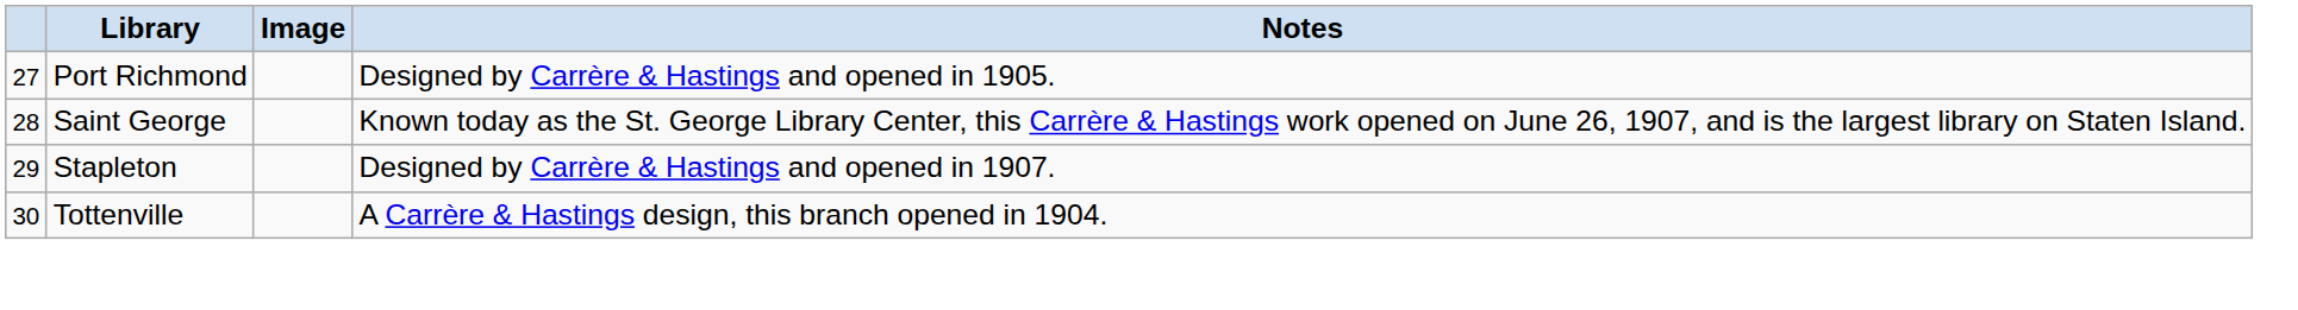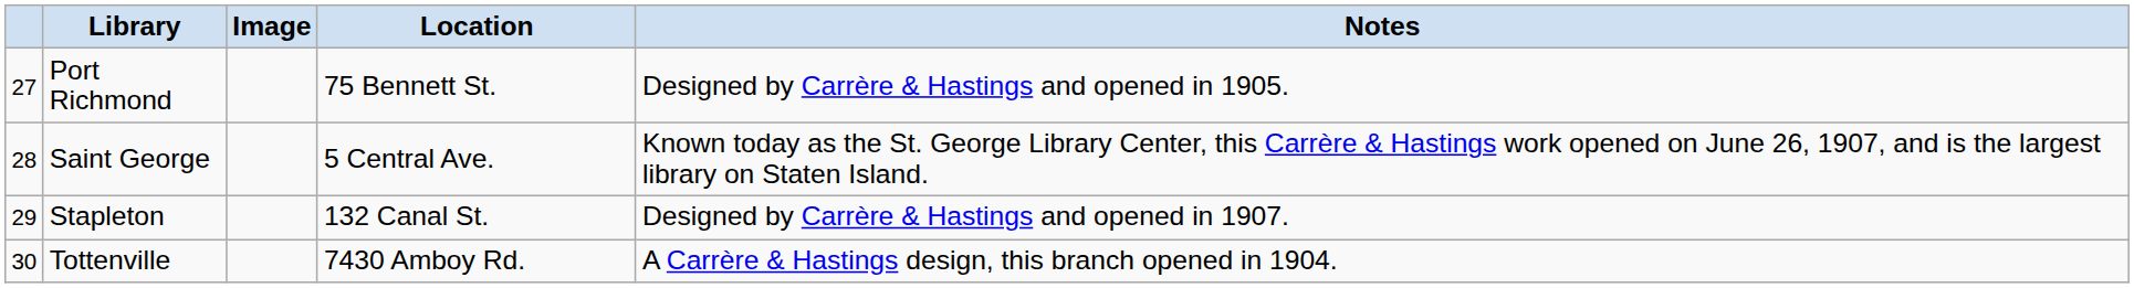 <table class="wikitable sortable" align="center">
 <tr>
 <th style="background-color:#CEE0F2;"></th>
 <th style="background-color:#CEE0F2;">Library</th>
 <th style="background-color:#CEE0F2;" class="unsortable">Image</th>
+<th width=15% style="background-color:#CEE0F2;">Location</th>
 <th style="background-color:#CEE0F2;" class="unsortable">Notes</th>
 </tr>
 <tr ->
 <td><small>27</small></td>
 <td>Port Richmond</td>
 <td></td>
+<td>75 Bennett St.<br><small></small></td>
 <td>Designed by <a href='#'>Carrère & Hastings</a> and opened in 1905.</td>
 </tr>
 <tr ->
 <td align=center><small>28</small></td>
 <td>Saint George</td>
 <td></td>
+<td>5 Central Ave.<br><small></small></td>
 <td>Known today as the St. George Library Center, this <a href='#'>Carrère & Hastings</a> work opened on June 26, 1907, and is the largest library on Staten Island.</td>
 </tr>
 <tr ->
 <td align=center><small>29</small></td>
 <td>Stapleton</td>
 <td></td>
+<td>132 Canal St.<br><small></small></td>
 <td>Designed by <a href='#'>Carrère & Hastings</a> and opened in 1907.</td>
 </tr>
 <tr ->
 <td><small>30</small></td>
 <td>Tottenville</td>
 <td></td>
+<td>7430 Amboy Rd.<br><small></small></td>
 <td>A <a href='#'>Carrère & Hastings</a> design, this branch opened in 1904.</td>
 </tr>
 </table>
